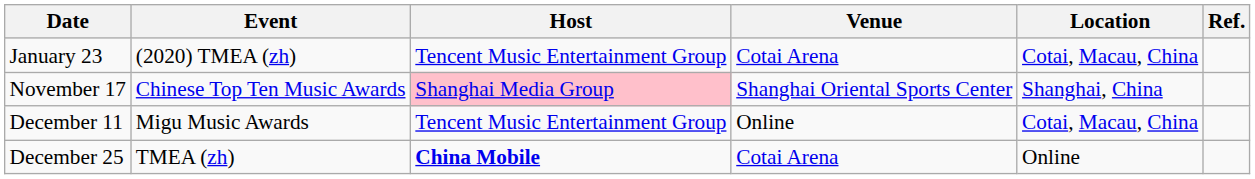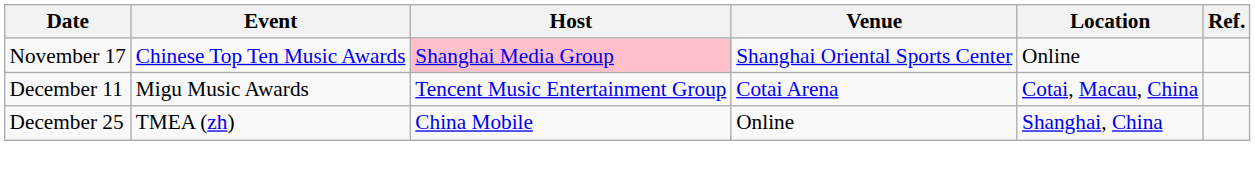 <table class="wikitable">
 <tr>
 <th>Date</th>
 <th>Event</th>
 <th>Host</th>
 <th>Venue</th>
 <th>Location</th>
 <th>Ref.</th>
 </tr>
 <tr>
-<td>January 23</td>
-<td>(2020) TMEA (<a href='#'>zh</a>)</td>
+<td>November 17</td>
+<td><a href='#'>Chinese Top Ten Music Awards</a></td>
+<td style="background: pink;"><a href='#'>Shanghai Media Group</a></td>
+<td><a href='#'>Shanghai Oriental Sports Center</a></td>
+<td>Online</td>
+<td></td>
+</tr>
+<tr>
+<td>December 11</td>
+<td>Migu Music Awards</td>
 <td><a href='#'>Tencent Music Entertainment Group</a></td>
 <td><a href='#'>Cotai Arena</a></td>
 <td><a href='#'>Cotai</a>, <a href='#'>Macau</a>, <a href='#'>China</a></td>
 <td></td>
 </tr>
 <tr>
-<td>November 17</td>
-<td><a href='#'>Chinese Top Ten Music Awards</a></td>
-<td style="background: pink;"><a href='#'>Shanghai Media Group</a></td>
-<td><a href='#'>Shanghai Oriental Sports Center</a></td>
+<td>December 25</td>
+<td>TMEA (<a href='#'>zh</a>)</td>
+<td><a href='#'>China Mobile</a></td>
+<td>Online</td>
 <td><a href='#'>Shanghai</a>, <a href='#'>China</a></td>
 <td></td>
 </tr>
-<tr>
-<td>December 11</td>
-<td>Migu Music Awards</td>
-<td><a href='#'>Tencent Music Entertainment Group</a></td>
-<td>Online</td>
-<td><a href='#'>Cotai</a>, <a href='#'>Macau</a>, <a href='#'>China</a></td>
-<td></td>
-</tr>
-<tr>
-<td>December 25</td>
-<td>TMEA (<a href='#'>zh</a>)</td>
-<td><strong><a href='#'>China Mobile</a></strong></td>
-<td><a href='#'>Cotai Arena</a></td>
-<td>Online</td>
-<td></td>
-</tr>
 </table>
